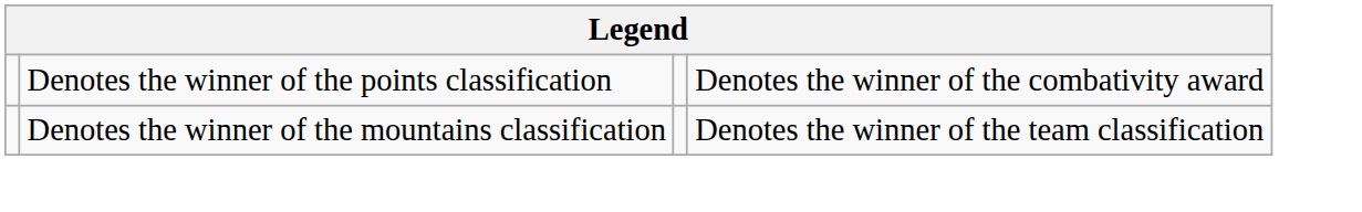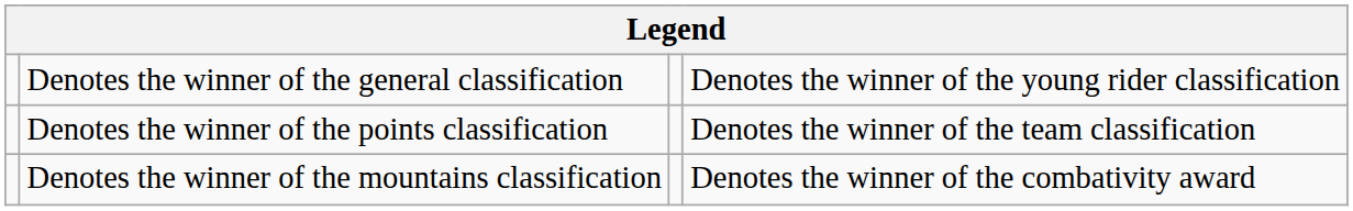 <table class="wikitable">
 <tr>
 <th colspan="4">Legend</th>
 </tr>
 <tr>
 <td></td>
+<td>Denotes the winner of the general classification</td>
+<td></td>
+<td>Denotes the winner of the young rider classification</td>
+</tr>
+<tr>
+<td></td>
 <td>Denotes the winner of the points classification</td>
 <td></td>
-<td>Denotes the winner of the combativity award</td>
+<td>Denotes the winner of the team classification</td>
 </tr>
 <tr>
 <td></td>
 <td>Denotes the winner of the mountains classification</td>
 <td></td>
-<td>Denotes the winner of the team classification</td>
+<td>Denotes the winner of the combativity award</td>
 </tr>
 </table>
